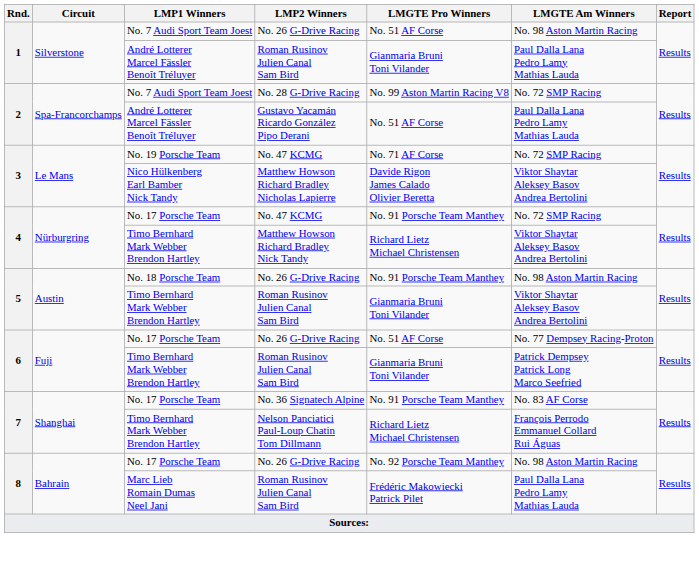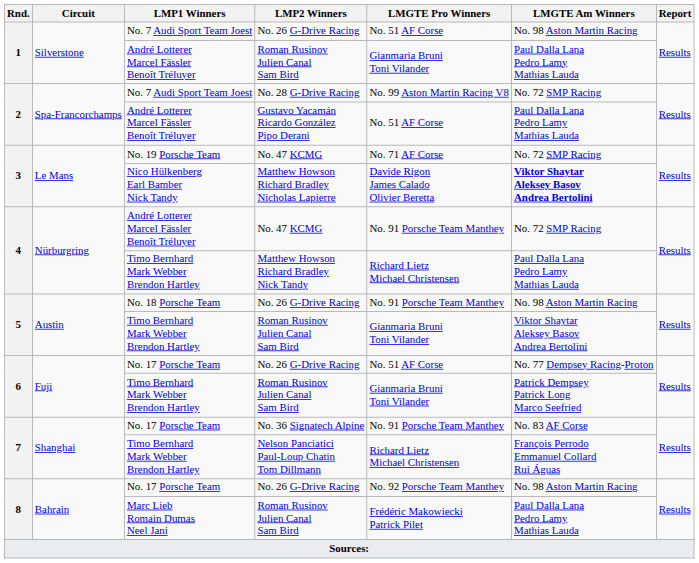 <table class="wikitable" style="font-size: 85%;">
 <tr>
 <th>Rnd.</th>
 <th>Circuit</th>
 <th>LMP1 Winners</th>
 <th>LMP2 Winners</th>
 <th>LMGTE Pro Winners</th>
 <th>LMGTE Am Winners</th>
 <th>Report</th>
 </tr>
 <tr>
 <th rowspan=2>1</th>
 <td rowspan=2><a href='#'>Silverstone</a></td>
 <td> No. 7 <a href='#'>Audi Sport Team Joest</a></td>
 <td> No. 26 <a href='#'>G-Drive Racing</a></td>
 <td> No. 51 <a href='#'>AF Corse</a></td>
 <td> No. 98 <a href='#'>Aston Martin Racing</a></td>
 <td rowspan=2><a href='#'>Results</a></td>
 </tr>
 <tr>
 <td> <a href='#'>André Lotterer</a><br> <a href='#'>Marcel Fässler</a><br> <a href='#'>Benoît Tréluyer</a></td>
 <td> <a href='#'>Roman Rusinov</a><br> <a href='#'>Julien Canal</a><br> <a href='#'>Sam Bird</a></td>
 <td> <a href='#'>Gianmaria Bruni</a><br> <a href='#'>Toni Vilander</a></td>
 <td> <a href='#'>Paul Dalla Lana</a><br> <a href='#'>Pedro Lamy</a><br> <a href='#'>Mathias Lauda</a></td>
 </tr>
 <tr>
 <th rowspan=2>2</th>
 <td rowspan=2><a href='#'>Spa-Francorchamps</a></td>
 <td> No. 7 <a href='#'>Audi Sport Team Joest</a></td>
 <td> No. 28 <a href='#'>G-Drive Racing</a></td>
 <td> No. 99 <a href='#'>Aston Martin Racing V8</a></td>
 <td> No. 72 <a href='#'>SMP Racing</a></td>
 <td rowspan=2><a href='#'>Results</a></td>
 </tr>
 <tr>
 <td> <a href='#'>André Lotterer</a><br> <a href='#'>Marcel Fässler</a><br> <a href='#'>Benoît Tréluyer</a></td>
 <td> <a href='#'>Gustavo Yacamán</a><br> <a href='#'>Ricardo González</a><br> <a href='#'>Pipo Derani</a></td>
 <td> No. 51 <a href='#'>AF Corse</a></td>
 <td> <a href='#'>Paul Dalla Lana</a><br> <a href='#'>Pedro Lamy</a><br> <a href='#'>Mathias Lauda</a></td>
 </tr>
 <tr>
 <th rowspan=2>3</th>
 <td rowspan=2><a href='#'>Le Mans</a></td>
 <td> No. 19 <a href='#'>Porsche Team</a></td>
 <td> No. 47 <a href='#'>KCMG</a></td>
 <td> No. 71 <a href='#'>AF Corse</a></td>
 <td> No. 72 <a href='#'>SMP Racing</a></td>
 <td rowspan=2><a href='#'>Results</a></td>
 </tr>
 <tr>
 <td> <a href='#'>Nico Hülkenberg</a><br> <a href='#'>Earl Bamber</a><br> <a href='#'>Nick Tandy</a></td>
 <td> <a href='#'>Matthew Howson</a><br> <a href='#'>Richard Bradley</a><br> <a href='#'>Nicholas Lapierre</a></td>
 <td> <a href='#'>Davide Rigon</a><br> <a href='#'>James Calado</a><br> <a href='#'>Olivier Beretta</a></td>
-<td> <a href='#'>Viktor Shaytar</a><br> <a href='#'>Aleksey Basov</a><br> <a href='#'>Andrea Bertolini</a></td>
+<td><strong> <a href='#'>Viktor Shaytar</a><br> <a href='#'>Aleksey Basov</a><br> <a href='#'>Andrea Bertolini</a></strong></td>
 </tr>
 <tr>
 <th rowspan=2>4</th>
 <td rowspan=2><a href='#'>Nürburgring</a></td>
-<td> No. 17 <a href='#'>Porsche Team</a></td>
+<td> <a href='#'>André Lotterer</a><br> <a href='#'>Marcel Fässler</a><br> <a href='#'>Benoît Tréluyer</a></td>
 <td> No. 47 <a href='#'>KCMG</a></td>
 <td> No. 91 <a href='#'>Porsche Team Manthey</a></td>
 <td> No. 72 <a href='#'>SMP Racing</a></td>
 <td rowspan=2><a href='#'>Results</a></td>
 </tr>
 <tr>
 <td> <a href='#'>Timo Bernhard</a><br> <a href='#'>Mark Webber</a><br> <a href='#'>Brendon Hartley</a></td>
 <td> <a href='#'>Matthew Howson</a><br> <a href='#'>Richard Bradley</a><br> <a href='#'>Nick Tandy</a></td>
 <td> <a href='#'>Richard Lietz</a><br> <a href='#'>Michael Christensen</a></td>
-<td> <a href='#'>Viktor Shaytar</a><br> <a href='#'>Aleksey Basov</a><br> <a href='#'>Andrea Bertolini</a></td>
+<td> <a href='#'>Paul Dalla Lana</a><br> <a href='#'>Pedro Lamy</a><br> <a href='#'>Mathias Lauda</a></td>
 </tr>
 <tr>
 <th rowspan=2>5</th>
 <td rowspan=2><a href='#'>Austin</a></td>
 <td> No. 18 <a href='#'>Porsche Team</a></td>
 <td> No. 26 <a href='#'>G-Drive Racing</a></td>
 <td> No. 91 <a href='#'>Porsche Team Manthey</a></td>
 <td> No. 98 <a href='#'>Aston Martin Racing</a></td>
 <td rowspan=2><a href='#'>Results</a></td>
 </tr>
 <tr>
 <td> <a href='#'>Timo Bernhard</a><br> <a href='#'>Mark Webber</a><br> <a href='#'>Brendon Hartley</a></td>
 <td> <a href='#'>Roman Rusinov</a><br> <a href='#'>Julien Canal</a><br> <a href='#'>Sam Bird</a></td>
 <td> <a href='#'>Gianmaria Bruni</a><br> <a href='#'>Toni Vilander</a></td>
 <td> <a href='#'>Viktor Shaytar</a><br> <a href='#'>Aleksey Basov</a><br> <a href='#'>Andrea Bertolini</a></td>
 </tr>
 <tr>
 <th rowspan=2>6</th>
 <td rowspan=2><a href='#'>Fuji</a></td>
 <td> No. 17 <a href='#'>Porsche Team</a></td>
 <td> No. 26 <a href='#'>G-Drive Racing</a></td>
 <td> No. 51 <a href='#'>AF Corse</a></td>
 <td> No. 77 <a href='#'>Dempsey Racing</a>-<a href='#'>Proton</a></td>
 <td rowspan=2><a href='#'>Results</a></td>
 </tr>
 <tr>
 <td> <a href='#'>Timo Bernhard</a><br> <a href='#'>Mark Webber</a><br> <a href='#'>Brendon Hartley</a></td>
 <td> <a href='#'>Roman Rusinov</a><br> <a href='#'>Julien Canal</a><br> <a href='#'>Sam Bird</a></td>
 <td> <a href='#'>Gianmaria Bruni</a><br> <a href='#'>Toni Vilander</a></td>
 <td> <a href='#'>Patrick Dempsey</a><br> <a href='#'>Patrick Long</a><br> <a href='#'>Marco Seefried</a></td>
 </tr>
 <tr>
 <th rowspan=2>7</th>
 <td rowspan=2><a href='#'>Shanghai</a></td>
 <td> No. 17 <a href='#'>Porsche Team</a></td>
 <td> No. 36 <a href='#'>Signatech Alpine</a></td>
 <td> No. 91 <a href='#'>Porsche Team Manthey</a></td>
 <td> No. 83 <a href='#'>AF Corse</a></td>
 <td rowspan=2><a href='#'>Results</a></td>
 </tr>
 <tr>
 <td> <a href='#'>Timo Bernhard</a><br> <a href='#'>Mark Webber</a><br> <a href='#'>Brendon Hartley</a></td>
 <td> <a href='#'>Nelson Panciatici</a><br> <a href='#'>Paul-Loup Chatin</a><br> <a href='#'>Tom Dillmann</a></td>
 <td> <a href='#'>Richard Lietz</a><br> <a href='#'>Michael Christensen</a></td>
 <td> <a href='#'>François Perrodo</a><br> <a href='#'>Emmanuel Collard</a><br> <a href='#'>Rui Águas</a></td>
 </tr>
 <tr>
 <th rowspan=2>8</th>
 <td rowspan=2><a href='#'>Bahrain</a></td>
 <td> No. 17 <a href='#'>Porsche Team</a></td>
 <td> No. 26 <a href='#'>G-Drive Racing</a></td>
 <td> No. 92 <a href='#'>Porsche Team Manthey</a></td>
 <td> No. 98 <a href='#'>Aston Martin Racing</a></td>
 <td rowspan=2><a href='#'>Results</a></td>
 </tr>
 <tr>
 <td> <a href='#'>Marc Lieb</a><br> <a href='#'>Romain Dumas</a><br> <a href='#'>Neel Jani</a></td>
 <td> <a href='#'>Roman Rusinov</a><br> <a href='#'>Julien Canal</a><br> <a href='#'>Sam Bird</a></td>
 <td> <a href='#'>Frédéric Makowiecki</a><br> <a href='#'>Patrick Pilet</a></td>
 <td> <a href='#'>Paul Dalla Lana</a><br> <a href='#'>Pedro Lamy</a><br> <a href='#'>Mathias Lauda</a></td>
 </tr>
 <tr class="sortbottom">
 <td colspan="7" style="background-color:#EAECF0;text-align:center"><strong>Sources:</strong></td>
 </tr>
 </table>
